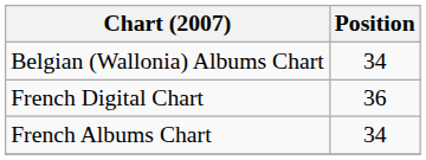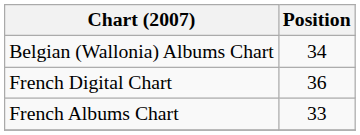 <table class="wikitable">
 <tr>
 <th align="left">Chart (2007)</th>
 <th align="center">Position</th>
 </tr>
 <tr>
 <td align="left">Belgian (Wallonia) Albums Chart</td>
 <td align="center">34</td>
 </tr>
 <tr>
 <td align="left">French Digital Chart</td>
 <td align="center">36</td>
 </tr>
 <tr>
 <td align="left">French Albums Chart</td>
-<td align="center">34</td>
+<td align="center">33</td>
 </tr>
 <tr>
 </tr>
 </table>
